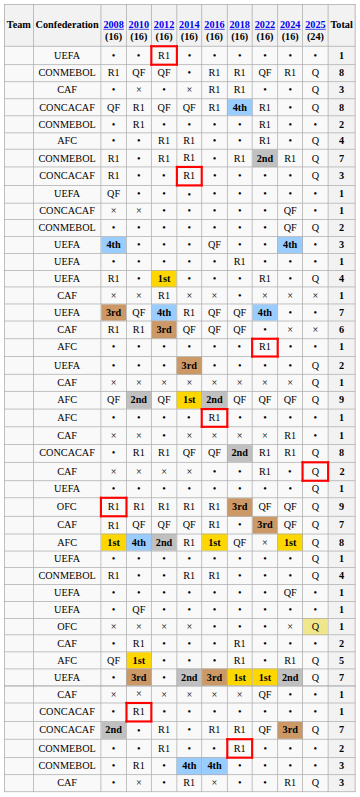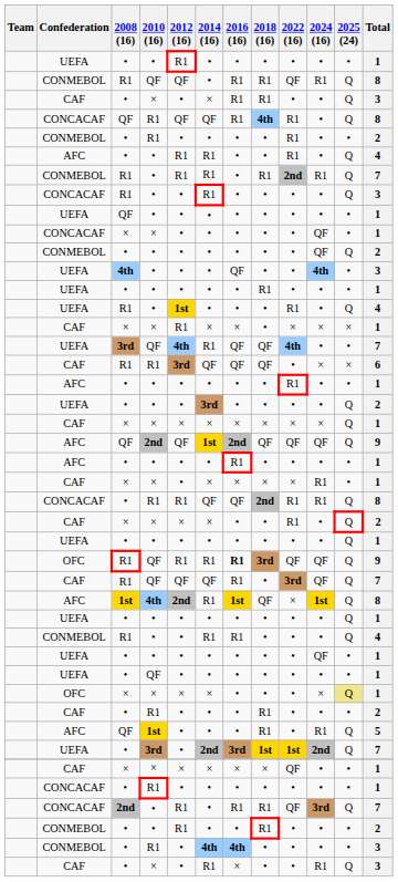 <table class="wikitable"  style="text-align:center; font-size:90%">
 <tr style="background:#cccccc;" align=center>
 <th>Team</th>
 <th>Confederation</th>
 <th><br><a href='#'>2008</a><br>(16)</th>
 <th><br><a href='#'>2010</a><br>(16)</th>
 <th><br><a href='#'>2012</a><br>(16)</th>
 <th><br><a href='#'>2014</a><br>(16)</th>
 <th><br><a href='#'>2016</a><br>(16)</th>
 <th><br><a href='#'>2018</a><br>(16)</th>
 <th><br><a href='#'>2022</a><br>(16)</th>
 <th><br><a href='#'>2024</a><br>(16)</th>
 <th><br><a href='#'>2025</a><br>(24)</th>
 <th>Total</th>
 </tr>
 <tr align=center>
 <td align=left></td>
 <td>UEFA</td>
 <td>•</td>
 <td>•</td>
 <td style="border: 3px solid red">R1</td>
 <td>•</td>
 <td>•</td>
 <td>•</td>
 <td>•</td>
 <td>•</td>
 <td>•</td>
 <th>1</th>
 </tr>
 <tr align=center>
 <td align=left></td>
 <td>CONMEBOL</td>
 <td>R1</td>
 <td>QF</td>
 <td>QF</td>
 <td>•</td>
 <td>R1</td>
 <td>R1</td>
 <td>QF</td>
 <td>R1</td>
 <td>Q</td>
 <th>8</th>
 </tr>
 <tr align=center>
 <td align=left></td>
 <td>CAF</td>
 <td>•</td>
 <td>×</td>
 <td>•</td>
 <td>×</td>
 <td>R1</td>
 <td>R1</td>
 <td>•</td>
 <td>•</td>
 <td>Q</td>
 <th>3</th>
 </tr>
 <tr align=center>
 <td align=left></td>
 <td>CONCACAF</td>
 <td>QF</td>
 <td>R1</td>
 <td>QF</td>
 <td>QF</td>
 <td>R1</td>
 <td bgcolor=#9acdff><strong>4th</strong></td>
 <td>R1</td>
 <td>•</td>
 <td>Q</td>
 <th>8</th>
 </tr>
 <tr align=center>
 <td align=left></td>
 <td>CONMEBOL</td>
 <td>•</td>
 <td>R1</td>
 <td>•</td>
 <td>•</td>
 <td>•</td>
 <td>•</td>
 <td>R1</td>
 <td>•</td>
 <td>•</td>
 <th>2</th>
 </tr>
 <tr align=center>
 <td align=left></td>
 <td>AFC</td>
 <td>•</td>
 <td>•</td>
 <td>R1</td>
 <td>R1</td>
 <td>•</td>
 <td>•</td>
 <td>R1</td>
 <td>•</td>
 <td>Q</td>
 <th>4</th>
 </tr>
 <tr align=center>
 <td align=left></td>
 <td>CONMEBOL</td>
 <td>R1</td>
 <td>•</td>
 <td>R1</td>
 <td>R1</td>
 <td>•</td>
 <td>R1</td>
 <td bgcolor=silver><strong>2nd</strong></td>
 <td>R1</td>
 <td>Q</td>
 <th>7</th>
 </tr>
 <tr align=center>
 <td align=left></td>
 <td>CONCACAF</td>
 <td>R1</td>
 <td>•</td>
 <td>•</td>
 <td style="border: 3px solid red">R1</td>
 <td>•</td>
 <td>•</td>
 <td>•</td>
 <td>•</td>
 <td>Q</td>
 <th>3</th>
 </tr>
 <tr align=center>
 <td align=left></td>
 <td>UEFA</td>
 <td>QF</td>
 <td>•</td>
 <td>•</td>
 <td>•</td>
 <td>•</td>
 <td>•</td>
 <td>•</td>
 <td>•</td>
 <td>•</td>
 <th>1</th>
 </tr>
 <tr align=center>
 <td align=left></td>
 <td>CONCACAF</td>
 <td>×</td>
 <td>×</td>
 <td>•</td>
 <td>•</td>
 <td>•</td>
 <td>•</td>
 <td>•</td>
 <td>QF</td>
 <td>•</td>
 <th>1</th>
 </tr>
 <tr align=center>
 <td align=left></td>
 <td>CONMEBOL</td>
 <td>•</td>
 <td>•</td>
 <td>•</td>
 <td>•</td>
 <td>•</td>
 <td>•</td>
 <td>•</td>
 <td>QF</td>
 <td>Q</td>
 <th>2</th>
 </tr>
 <tr align=center>
 <td align=left></td>
 <td>UEFA</td>
 <td bgcolor=#9acdff><strong>4th</strong></td>
 <td>•</td>
 <td>•</td>
 <td>•</td>
 <td>QF</td>
 <td>•</td>
 <td>•</td>
 <td bgcolor=#9acdff><strong>4th</strong></td>
 <td>•</td>
 <th>3</th>
 </tr>
 <tr align=center>
 <td align=left></td>
 <td>UEFA</td>
 <td>•</td>
 <td>•</td>
 <td>•</td>
 <td>•</td>
 <td>•</td>
 <td>R1</td>
 <td>•</td>
 <td>•</td>
 <td>•</td>
 <th>1</th>
 </tr>
 <tr align=center>
 <td align=left></td>
 <td>UEFA</td>
 <td>R1</td>
 <td>•</td>
 <td bgcolor=gold><strong>1st</strong></td>
 <td>•</td>
 <td>•</td>
 <td>•</td>
 <td>R1</td>
 <td>•</td>
 <td>Q</td>
 <th>4</th>
 </tr>
 <tr align=center>
 <td align=left></td>
 <td>CAF</td>
 <td>×</td>
 <td>×</td>
 <td>R1</td>
 <td>×</td>
 <td>×</td>
 <td>•</td>
 <td>×</td>
 <td>×</td>
 <td>×</td>
 <th>1</th>
 </tr>
 <tr align=center>
 <td align=left></td>
 <td>UEFA</td>
 <td bgcolor=#cc9966><strong>3rd</strong></td>
 <td>QF</td>
 <td bgcolor=#9acdff><strong>4th</strong></td>
 <td>R1</td>
 <td>QF</td>
 <td>QF</td>
 <td bgcolor=#9acdff><strong>4th</strong></td>
 <td>•</td>
 <td>•</td>
 <th>7</th>
 </tr>
 <tr align=center>
 <td align=left></td>
 <td>CAF</td>
 <td>R1</td>
 <td>R1</td>
 <td bgcolor=#cc9966><strong>3rd</strong></td>
 <td>QF</td>
 <td>QF</td>
 <td>QF</td>
 <td>•</td>
 <td>×</td>
 <td>×</td>
 <th>6</th>
 </tr>
 <tr align=center>
 <td align=left></td>
 <td>AFC</td>
 <td>•</td>
 <td>•</td>
 <td>•</td>
 <td>•</td>
 <td>•</td>
 <td>•</td>
 <td style="border: 3px solid red">R1</td>
 <td>•</td>
 <td>•</td>
 <th>1</th>
 </tr>
 <tr align=center>
 <td align=left></td>
 <td>UEFA</td>
 <td>•</td>
 <td>•</td>
 <td>•</td>
 <td bgcolor=#cc9966><strong>3rd</strong></td>
 <td>•</td>
 <td>•</td>
 <td>•</td>
 <td>•</td>
 <td>Q</td>
 <th>2</th>
 </tr>
 <tr align=center>
 <td align=left></td>
 <td>CAF</td>
 <td>×</td>
 <td>×</td>
 <td>×</td>
 <td>×</td>
 <td>×</td>
 <td>×</td>
 <td>×</td>
 <td>×</td>
 <td>Q</td>
 <th>1</th>
 </tr>
 <tr align=center>
 <td align=left></td>
 <td>AFC</td>
 <td>QF</td>
 <td bgcolor=silver><strong>2nd</strong></td>
 <td>QF</td>
 <td bgcolor=gold><strong>1st</strong></td>
 <td bgcolor=silver><strong>2nd</strong></td>
 <td>QF</td>
 <td>QF</td>
 <td>QF</td>
 <td>Q</td>
 <th>9</th>
 </tr>
 <tr align=center>
 <td align=left></td>
 <td>AFC</td>
 <td>•</td>
 <td>•</td>
 <td>•</td>
 <td>•</td>
 <td style="border: 3px solid red">R1</td>
 <td>•</td>
 <td>•</td>
 <td>•</td>
 <td>•</td>
 <th>1</th>
 </tr>
 <tr align=center>
 <td align=left></td>
 <td>CAF</td>
 <td>×</td>
 <td>×</td>
 <td>•</td>
 <td>×</td>
 <td>×</td>
 <td>×</td>
 <td>×</td>
 <td>R1</td>
 <td>•</td>
 <th>1</th>
 </tr>
 <tr align=center>
 <td align=left></td>
 <td>CONCACAF</td>
 <td>•</td>
 <td>R1</td>
 <td>R1</td>
 <td>QF</td>
 <td>QF</td>
 <td bgcolor=silver><strong>2nd</strong></td>
 <td>R1</td>
 <td>R1</td>
 <td>Q</td>
 <th>8</th>
 </tr>
 <tr align=center>
 <td align=left></td>
 <td>CAF</td>
 <td>×</td>
 <td>×</td>
 <td>×</td>
 <td>×</td>
 <td>•</td>
 <td>•</td>
 <td>R1</td>
 <td>•</td>
 <td style="border: 3px solid red">Q</td>
 <th>2</th>
 </tr>
 <tr align=center>
 <td align=left></td>
 <td>UEFA</td>
 <td>•</td>
 <td>•</td>
 <td>•</td>
 <td>•</td>
 <td>•</td>
 <td>•</td>
 <td>•</td>
 <td>•</td>
 <td>Q</td>
 <th>1</th>
 </tr>
 <tr align=center>
 <td align=left></td>
 <td>OFC</td>
 <td style="border: 3px solid red">R1</td>
+<td>QF</td>
 <td>R1</td>
 <td>R1</td>
-<td>R1</td>
-<td>R1</td>
+<td><strong>R1</strong></td>
 <td bgcolor=#cc9966><strong>3rd</strong></td>
 <td>QF</td>
 <td>QF</td>
 <td>Q</td>
 <th>9</th>
 </tr>
 <tr align=center>
 <td align=left></td>
 <td>CAF</td>
 <td>R1</td>
 <td>QF</td>
 <td>QF</td>
 <td>QF</td>
 <td>R1</td>
 <td>•</td>
 <td bgcolor=#cc9966><strong>3rd</strong></td>
 <td>QF</td>
 <td>Q</td>
 <th>7</th>
 </tr>
 <tr align=center>
 <td align=left></td>
 <td>AFC</td>
 <td bgcolor=gold><strong>1st</strong></td>
 <td bgcolor=#9acdff><strong>4th</strong></td>
 <td bgcolor=silver><strong>2nd</strong></td>
 <td>R1</td>
 <td bgcolor=gold><strong>1st</strong></td>
 <td>QF</td>
 <td>×</td>
 <td bgcolor=gold><strong>1st</strong></td>
 <td>Q</td>
 <th>8</th>
 </tr>
 <tr align=center>
 <td align=left></td>
 <td>UEFA</td>
 <td>•</td>
 <td>•</td>
 <td>•</td>
 <td>•</td>
 <td>•</td>
 <td>•</td>
 <td>•</td>
 <td>•</td>
 <td>Q</td>
 <th>1</th>
 </tr>
 <tr align=center>
 <td align=left></td>
 <td>CONMEBOL</td>
 <td>R1</td>
 <td>•</td>
 <td>•</td>
 <td>R1</td>
 <td>R1</td>
 <td>•</td>
 <td>•</td>
 <td>•</td>
 <td>Q</td>
 <th>4</th>
 </tr>
 <tr align=center>
 <td align=left></td>
 <td>UEFA</td>
 <td>•</td>
 <td>•</td>
 <td>•</td>
 <td>•</td>
 <td>•</td>
 <td>•</td>
 <td>•</td>
 <td>QF</td>
 <td>•</td>
 <th>1</th>
 </tr>
 <tr align=center>
 <td align=left></td>
 <td>UEFA</td>
 <td>•</td>
 <td>QF</td>
 <td>•</td>
 <td>•</td>
 <td>•</td>
 <td>•</td>
 <td>•</td>
 <td>•</td>
 <td>•</td>
 <th>1</th>
 </tr>
 <tr align=center>
 <td align=left></td>
 <td>OFC</td>
 <td>×</td>
 <td>×</td>
 <td>×</td>
 <td>×</td>
 <td>•</td>
 <td>•</td>
 <td>•</td>
 <td>×</td>
 <td style="background: khaki;">Q</td>
 <th>1</th>
 </tr>
 <tr align=center>
 <td align=left></td>
 <td>CAF</td>
 <td>•</td>
 <td>R1</td>
 <td>•</td>
 <td>•</td>
 <td>•</td>
 <td>R1</td>
 <td>•</td>
 <td>•</td>
 <td>•</td>
 <th>2</th>
 </tr>
 <tr align=center>
 <td align=left></td>
 <td>AFC</td>
 <td>QF</td>
 <td bgcolor=gold><strong>1st</strong></td>
 <td>•</td>
 <td>•</td>
 <td>•</td>
 <td>R1</td>
 <td>•</td>
 <td>R1</td>
 <td>Q</td>
 <th>5</th>
 </tr>
 <tr align=center>
 <td align=left></td>
 <td>UEFA</td>
 <td>•</td>
 <td bgcolor=#cc9966><strong>3rd</strong></td>
 <td>•</td>
 <td bgcolor=silver><strong>2nd</strong></td>
 <td bgcolor=#cc9966><strong>3rd</strong></td>
 <td bgcolor=gold><strong>1st</strong></td>
 <td bgcolor=gold><strong>1st</strong></td>
 <td bgcolor=silver><strong>2nd</strong></td>
 <td>Q</td>
 <th>7</th>
 </tr>
 <tr align=center>
 </tr>
 <tr align=center>
 <td align=left></td>
 <td>CAF</td>
 <td>×</td>
 <td>×</td>
 <td>×</td>
 <td>×</td>
 <td>×</td>
 <td>×</td>
 <td>QF</td>
 <td>•</td>
 <td>•</td>
 <th>1</th>
 </tr>
 <tr align=center>
 <td align=left></td>
 <td>CONCACAF</td>
 <td>•</td>
 <td style="border: 3px solid red">R1</td>
 <td>•</td>
 <td>•</td>
 <td>•</td>
 <td>•</td>
 <td>•</td>
 <td>•</td>
 <td>•</td>
 <th>1</th>
 </tr>
 <tr align=center>
 <td align=left></td>
 <td>CONCACAF</td>
 <td bgcolor=silver><strong>2nd</strong></td>
 <td>•</td>
 <td>R1</td>
 <td>•</td>
 <td>R1</td>
 <td>R1</td>
 <td>QF</td>
 <td bgcolor=#cc9966><strong>3rd</strong></td>
 <td>Q</td>
 <th>7</th>
 </tr>
 <tr align=center>
 <td align=left></td>
 <td>CONMEBOL</td>
 <td>•</td>
 <td>•</td>
 <td>R1</td>
 <td>•</td>
 <td>•</td>
 <td style="border: 3px solid red">R1</td>
 <td>•</td>
 <td>•</td>
 <td>•</td>
 <th>2</th>
 </tr>
 <tr align=center>
 <td align=left></td>
 <td>CONMEBOL</td>
 <td>•</td>
 <td>R1</td>
 <td>•</td>
 <td bgcolor=#9acdff><strong>4th</strong></td>
 <td bgcolor=#9acdff><strong>4th</strong></td>
 <td>•</td>
 <td>•</td>
 <td>•</td>
 <td>•</td>
 <th>3</th>
 </tr>
 <tr align=center>
 <td align=left></td>
 <td>CAF</td>
 <td>•</td>
 <td>×</td>
 <td>•</td>
 <td>R1</td>
 <td>×</td>
 <td>•</td>
 <td>•</td>
 <td>R1</td>
 <td>Q</td>
 <th>3</th>
 </tr>
 </table>
